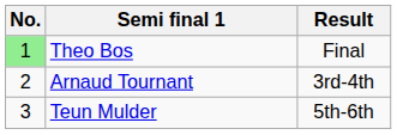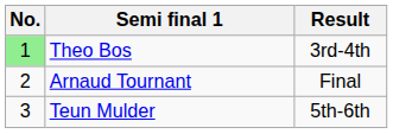 <table class="wikitable">
 <tr>
 <th width="20px">No.</th>
 <th width="200px">Semi final 1</th>
 <th width="70px">Result</th>
 </tr>
 <tr align=center>
 <td style="background: lightgreen;">1</td>
 <td align=left> <a href='#'>Theo Bos</a></td>
-<td>Final</td>
+<td>3rd-4th</td>
 </tr>
 <tr align=center>
 <td>2</td>
 <td align=left> <a href='#'>Arnaud Tournant</a></td>
-<td>3rd-4th</td>
+<td>Final</td>
 </tr>
 <tr align=center>
 <td>3</td>
 <td align=left> <a href='#'>Teun Mulder</a></td>
 <td>5th-6th</td>
 </tr>
 </table>
